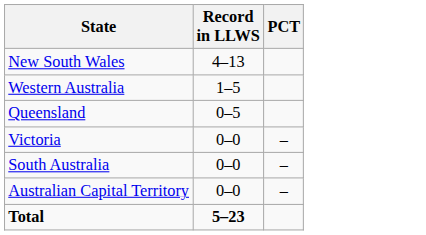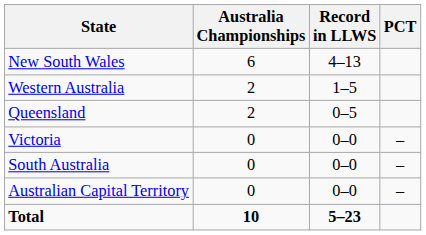 <table class="wikitable">
 <tr>
 <th>State</th>
+<th>Australia<br>Championships</th>
 <th>Record<br>in LLWS</th>
 <th>PCT</th>
 </tr>
 <tr>
 <td><a href='#'>New South Wales</a></td>
+<td align="center">6</td>
 <td align="center">4–13</td>
 <td align="center"></td>
 </tr>
 <tr>
 <td><a href='#'>Western Australia</a></td>
+<td align=center>2</td>
 <td align=center>1–5</td>
 <td align=center></td>
 </tr>
 <tr>
 <td><a href='#'>Queensland</a></td>
+<td align="center">2</td>
 <td align="center">0–5</td>
 <td align="center"></td>
 </tr>
 <tr>
 <td><a href='#'>Victoria</a></td>
+<td align=center>0</td>
 <td align=center>0–0</td>
 <td align=center>–</td>
 </tr>
 <tr>
 <td><a href='#'>South Australia</a></td>
+<td align=center>0</td>
 <td align=center>0–0</td>
 <td align=center>–</td>
 </tr>
 <tr>
 <td><a href='#'>Australian Capital Territory</a></td>
+<td align="center">0</td>
 <td align=center>0–0</td>
 <td align=center>–</td>
 </tr>
 <tr>
 <td><strong>Total</strong></td>
+<td align=center><strong>10</strong></td>
 <td align=center><strong>5–23</strong></td>
 <td align=center><strong></strong></td>
 </tr>
 </table>
